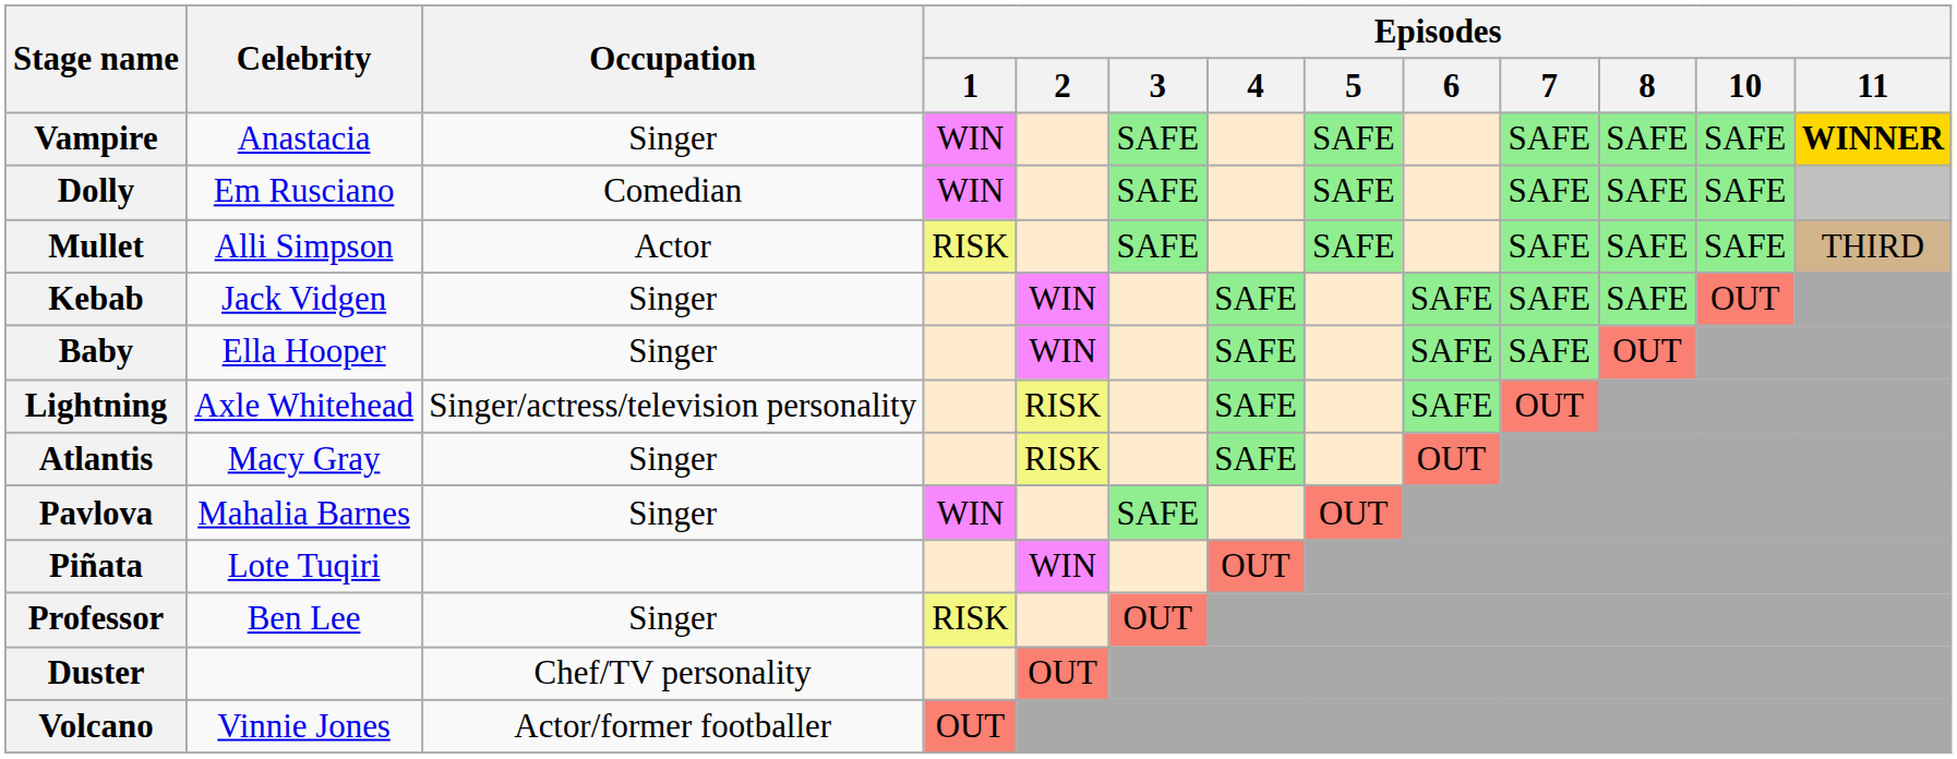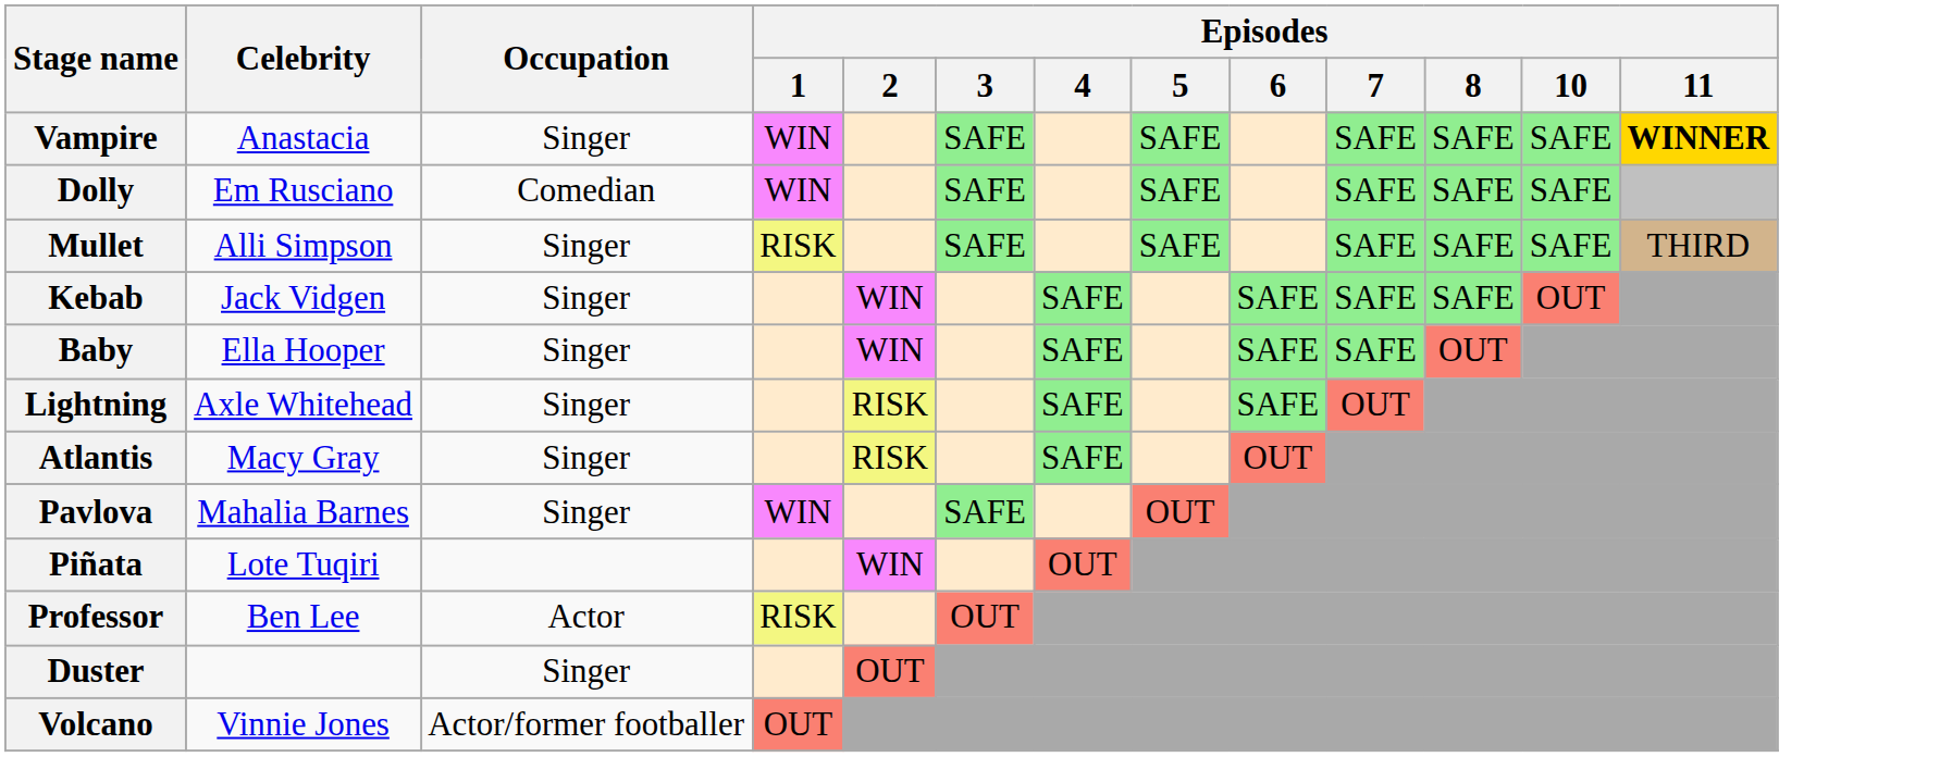 <table class="wikitable" style="text-align:center; ">
 <tr>
 <th rowspan=2>Stage name</th>
 <th rowspan=2>Celebrity</th>
 <th rowspan=2>Occupation</th>
 <th colspan="10">Episodes</th>
 </tr>
 <tr>
 <th textalign=centre>1</th>
 <th textalign=centre>2</th>
 <th textalign=centre>3</th>
 <th textalign=centre>4</th>
 <th textalign=centre>5</th>
 <th textalign=centre>6</th>
 <th textalign=centre>7</th>
 <th textalign=centre>8</th>
 <th textalign=centre>10</th>
 <th textalign=centre>11</th>
 </tr>
 <tr>
 <th>Vampire</th>
 <td><a href='#'>Anastacia</a></td>
 <td>Singer</td>
 <td bgcolor="#F888FD">WIN</td>
 <td bgcolor="#FFEBCD"></td>
 <td bgcolor=lightgreen>SAFE</td>
 <td bgcolor="#FFEBCD"></td>
 <td bgcolor=lightgreen>SAFE</td>
 <td bgcolor="#FFEBCD"></td>
 <td bgcolor=lightgreen>SAFE</td>
 <td bgcolor=lightgreen>SAFE</td>
 <td bgcolor=lightgreen>SAFE</td>
 <td bgcolor=gold><strong>WINNER</strong></td>
 </tr>
 <tr>
 <th>Dolly</th>
 <td><a href='#'>Em Rusciano</a></td>
 <td>Comedian</td>
 <td bgcolor="#F888FD">WIN</td>
 <td bgcolor="#FFEBCD"></td>
 <td bgcolor="lightgreen">SAFE</td>
 <td bgcolor="#FFEBCD"></td>
 <td bgcolor="lightgreen">SAFE</td>
 <td bgcolor="#FFEBCD"></td>
 <td bgcolor="lightgreen">SAFE</td>
 <td bgcolor="lightgreen">SAFE</td>
 <td bgcolor="lightgreen">SAFE</td>
 <td bgcolor=silver></td>
 </tr>
 <tr>
 <th>Mullet</th>
 <td><a href='#'>Alli Simpson</a></td>
-<td>Actor</td>
+<td>Singer</td>
 <td bgcolor="#F3F781">RISK</td>
 <td bgcolor="#FFEBCD"></td>
 <td bgcolor="lightgreen">SAFE</td>
 <td bgcolor="#FFEBCD"></td>
 <td bgcolor="lightgreen">SAFE</td>
 <td bgcolor="#FFEBCD"></td>
 <td bgcolor="lightgreen">SAFE</td>
 <td bgcolor="lightgreen">SAFE</td>
 <td bgcolor="lightgreen">SAFE</td>
 <td bgcolor=tan>THIRD</td>
 </tr>
 <tr>
 <th>Kebab</th>
 <td><a href='#'>Jack Vidgen</a></td>
 <td>Singer</td>
 <td bgcolor="#FFEBCD"></td>
 <td bgcolor="#F888FD">WIN</td>
 <td bgcolor="#FFEBCD"></td>
 <td bgcolor=lightgreen>SAFE</td>
 <td bgcolor="#FFEBCD"></td>
 <td bgcolor=lightgreen>SAFE</td>
 <td bgcolor=lightgreen>SAFE</td>
 <td bgcolor=lightgreen>SAFE</td>
 <td bgcolor=salmon>OUT</td>
 <td bgcolor="darkgrey" colspan="1"></td>
 </tr>
 <tr>
 <th>Baby</th>
 <td><a href='#'>Ella Hooper</a></td>
 <td>Singer</td>
 <td bgcolor="#FFEBCD"></td>
 <td bgcolor="#F888FD">WIN</td>
 <td bgcolor="#FFEBCD"></td>
 <td bgcolor=lightgreen>SAFE</td>
 <td bgcolor="#FFEBCD"></td>
 <td bgcolor=lightgreen>SAFE</td>
 <td bgcolor=lightgreen>SAFE</td>
 <td bgcolor=salmon>OUT</td>
 <td bgcolor="darkgrey" colspan="2"></td>
 </tr>
 <tr>
 <th>Lightning</th>
 <td><a href='#'>Axle Whitehead</a></td>
-<td>Singer/actress/television personality</td>
+<td>Singer</td>
 <td bgcolor="#FFEBCD"></td>
 <td bgcolor="#F3F781">RISK</td>
 <td bgcolor="#FFEBCD"></td>
 <td bgcolor=lightgreen>SAFE</td>
 <td bgcolor="#FFEBCD"></td>
 <td bgcolor=lightgreen>SAFE</td>
 <td bgcolor=salmon>OUT</td>
 <td bgcolor="darkgrey" colspan="3"></td>
 </tr>
 <tr>
 <th>Atlantis</th>
 <td><a href='#'>Macy Gray</a></td>
 <td>Singer</td>
 <td bgcolor="#FFEBCD"></td>
 <td bgcolor="#F3F781">RISK</td>
 <td bgcolor="#FFEBCD"></td>
 <td bgcolor=lightgreen>SAFE</td>
 <td bgcolor="#FFEBCD"></td>
 <td bgcolor=salmon>OUT</td>
 <td bgcolor="darkgrey" colspan="4"></td>
 </tr>
 <tr>
 <th>Pavlova</th>
 <td><a href='#'>Mahalia Barnes</a></td>
 <td>Singer</td>
 <td bgcolor="#F888FD">WIN</td>
 <td bgcolor="#FFEBCD"></td>
 <td bgcolor=lightgreen>SAFE</td>
 <td bgcolor="#FFEBCD"></td>
 <td bgcolor=salmon>OUT</td>
 <td bgcolor="darkgrey" colspan="5"></td>
 </tr>
 <tr>
 <th>Piñata</th>
 <td><a href='#'>Lote Tuqiri</a></td>
 <td></td>
 <td bgcolor="#FFEBCD"></td>
 <td bgcolor="#F888FD">WIN</td>
 <td bgcolor="#FFEBCD"></td>
 <td bgcolor=salmon>OUT</td>
 <td bgcolor="darkgrey" colspan="6"></td>
 </tr>
 <tr>
 <th>Professor</th>
 <td><a href='#'>Ben Lee</a></td>
-<td>Singer</td>
+<td>Actor</td>
 <td bgcolor="#F3F781">RISK</td>
 <td bgcolor="#FFEBCD"></td>
 <td bgcolor=salmon>OUT</td>
 <td bgcolor="darkgrey" colspan="7"></td>
 </tr>
 <tr>
 <th>Duster</th>
 <td></td>
-<td>Chef/TV personality</td>
+<td>Singer</td>
 <td bgcolor="#FFEBCD"></td>
 <td bgcolor=salmon>OUT</td>
 <td bgcolor="darkgrey" colspan="8"></td>
 </tr>
 <tr>
 <th>Volcano</th>
 <td><a href='#'>Vinnie Jones</a></td>
 <td>Actor/former footballer</td>
 <td bgcolor=salmon>OUT</td>
 <td bgcolor="darkgrey" colspan="9"></td>
 </tr>
 </table>
